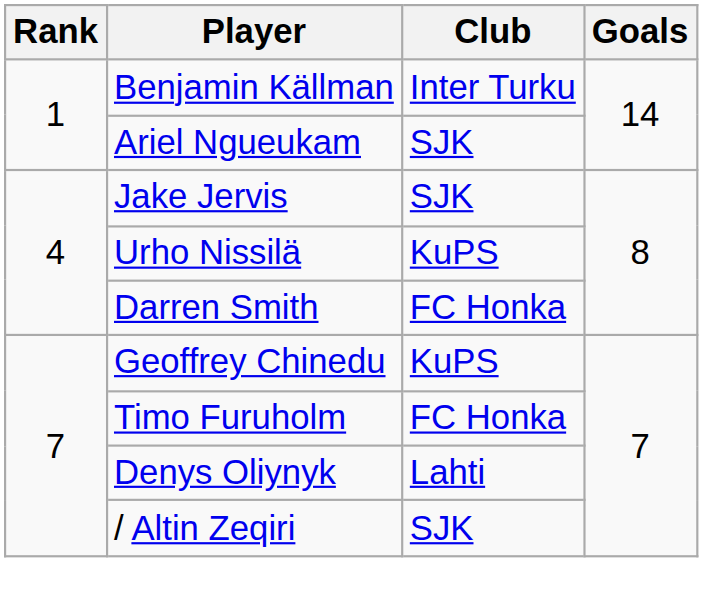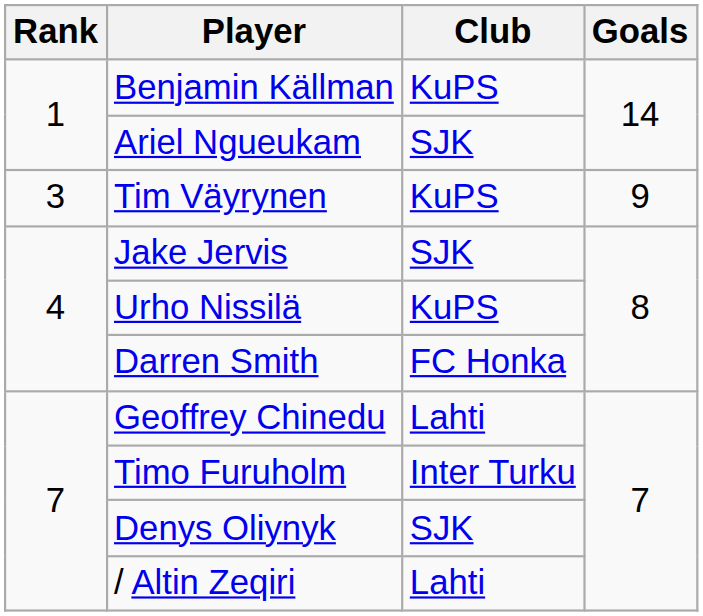 <table class="wikitable" style="text-align:center">
 <tr>
 <th>Rank</th>
 <th>Player</th>
 <th>Club</th>
 <th>Goals</th>
 </tr>
 <tr>
 <td rowspan="2">1</td>
 <td align="left"> <a href='#'>Benjamin Källman</a></td>
-<td align="left"><a href='#'>Inter Turku</a></td>
+<td align="left"><a href='#'>KuPS</a></td>
 <td rowspan="2">14</td>
 </tr>
 <tr>
 <td align="left"> <a href='#'>Ariel Ngueukam</a></td>
 <td align="left"><a href='#'>SJK</a></td>
+</tr>
+<tr>
+<td>3</td>
+<td align="left"> <a href='#'>Tim Väyrynen</a></td>
+<td align="left"><a href='#'>KuPS</a></td>
+<td>9</td>
 </tr>
 <tr>
 <td rowspan="3">4</td>
 <td align="left"> <a href='#'>Jake Jervis</a></td>
 <td align="left"><a href='#'>SJK</a></td>
 <td rowspan="3">8</td>
 </tr>
 <tr>
 <td align="left"> <a href='#'>Urho Nissilä</a></td>
 <td align="left"><a href='#'>KuPS</a></td>
 </tr>
 <tr>
 <td align="left"> <a href='#'>Darren Smith</a></td>
 <td align="left"><a href='#'>FC Honka</a></td>
 </tr>
 <tr>
 <td rowspan="4">7</td>
 <td align="left"> <a href='#'>Geoffrey Chinedu</a></td>
-<td align="left"><a href='#'>KuPS</a></td>
+<td align="left"><a href='#'>Lahti</a></td>
 <td rowspan="4">7</td>
 </tr>
 <tr>
 <td align="left"> <a href='#'>Timo Furuholm</a></td>
-<td align="left"><a href='#'>FC Honka</a></td>
+<td align="left"><a href='#'>Inter Turku</a></td>
 </tr>
 <tr>
 <td align="left"> <a href='#'>Denys Oliynyk</a></td>
-<td align="left"><a href='#'>Lahti</a></td>
+<td align="left"><a href='#'>SJK</a></td>
 </tr>
 <tr>
 <td align="left">/ <a href='#'>Altin Zeqiri</a></td>
-<td align="left"><a href='#'>SJK</a></td>
+<td align="left"><a href='#'>Lahti</a></td>
 </tr>
 </table>
